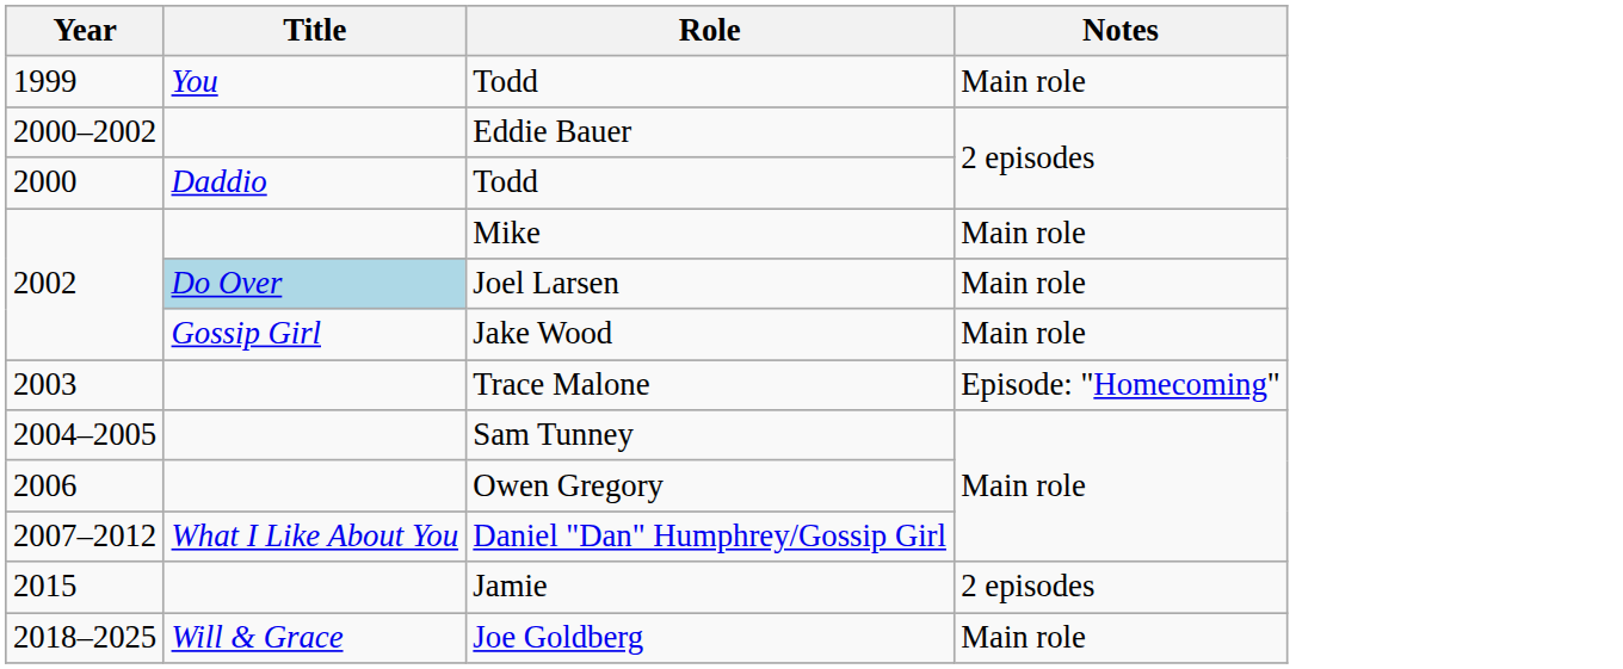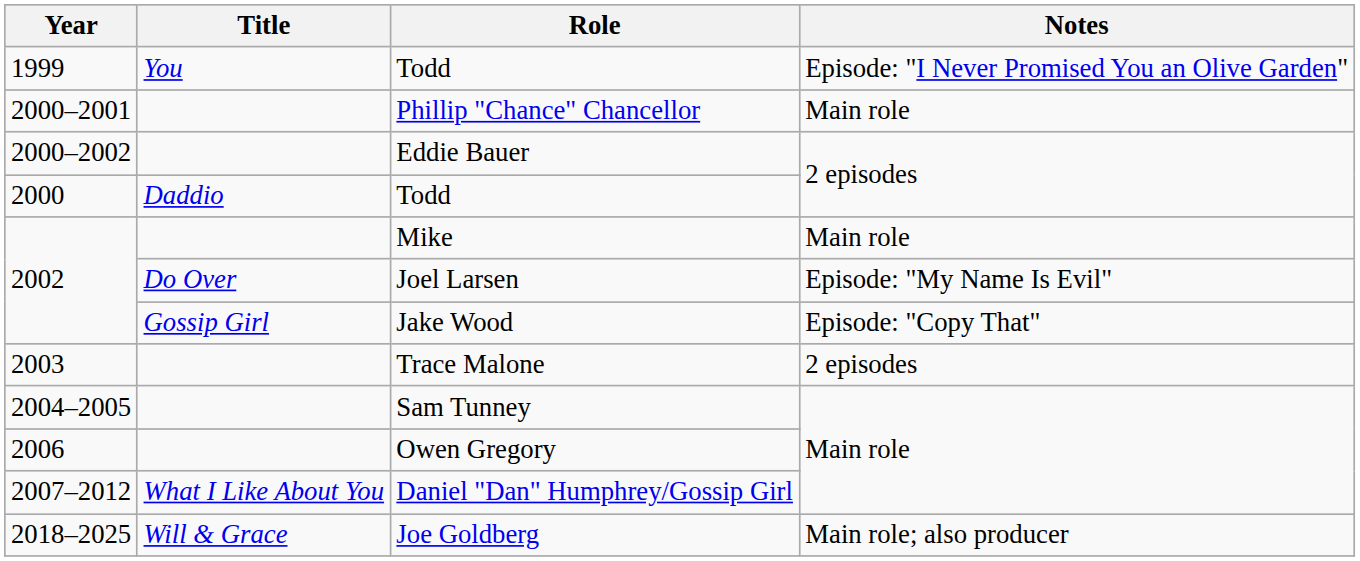 <table class="wikitable sortable">
 <tr>
 <th>Year</th>
 <th>Title</th>
 <th>Role</th>
 <th class="unsortable">Notes</th>
 </tr>
 <tr>
 <td>1999</td>
 <td><em><a href='#'>You</a></em></td>
 <td>Todd</td>
+<td>Episode: "<a href='#'>I Never Promised You an Olive Garden</a>"</td>
+</tr>
+<tr>
+<td>2000–2001</td>
+<td><em></em></td>
+<td><a href='#'>Phillip "Chance" Chancellor</a></td>
 <td>Main role</td>
 </tr>
 <tr>
 <td>2000–2002</td>
 <td><em></em></td>
 <td>Eddie Bauer</td>
 <td rowspan="2">2 episodes</td>
 </tr>
 <tr>
 <td>2000</td>
 <td><em><a href='#'>Daddio</a></em></td>
 <td>Todd</td>
 </tr>
 <tr>
 <td rowspan="3">2002</td>
 <td><em></em></td>
 <td>Mike</td>
 <td>Main role</td>
 </tr>
 <tr>
-<td style="background: lightblue;"><em><a href='#'>Do Over</a></em></td>
+<td><em><a href='#'>Do Over</a></em></td>
 <td>Joel Larsen</td>
-<td>Main role</td>
+<td>Episode: "My Name Is Evil"</td>
 </tr>
 <tr>
 <td><em><a href='#'>Gossip Girl</a></em></td>
 <td>Jake Wood</td>
-<td>Main role</td>
+<td>Episode: "Copy That"</td>
 </tr>
 <tr>
 <td>2003</td>
 <td><em></em></td>
 <td>Trace Malone</td>
-<td>Episode: "<a href='#'>Homecoming</a>"</td>
+<td>2 episodes</td>
 </tr>
 <tr>
 <td>2004–2005</td>
 <td><em></em></td>
 <td>Sam Tunney</td>
 <td rowspan="3">Main role</td>
 </tr>
 <tr>
 <td>2006</td>
 <td><em></em></td>
 <td>Owen Gregory</td>
 </tr>
 <tr>
 <td>2007–2012</td>
 <td><em><a href='#'>What I Like About You</a></em></td>
 <td><a href='#'>Daniel "Dan" Humphrey/Gossip Girl</a></td>
 </tr>
 <tr>
-<td>2015</td>
-<td><em></em></td>
-<td>Jamie</td>
-<td>2 episodes</td>
-</tr>
-<tr>
 <td>2018–2025</td>
 <td><em><a href='#'>Will & Grace</a></em></td>
 <td><a href='#'>Joe Goldberg</a></td>
-<td>Main role</td>
+<td>Main role; also producer</td>
 </tr>
 </table>
